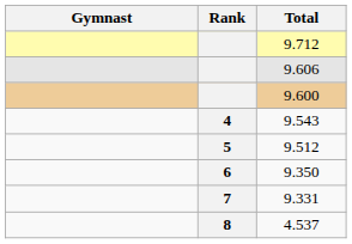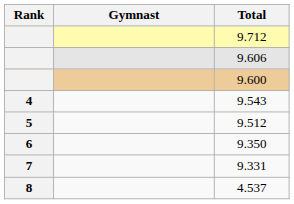 <table class="wikitable sortable" style="text-align:center; font-size:95%">
 <tr>
+<th scope="col" style="width:50px;">Rank</th>
 <th scope="col" style="width:180px;">Gymnast</th>
-<th scope="col" style="width:50px;">Rank</th>
 <th scope="col" style="width:80px;">Total</th>
 </tr>
 <tr style="background:#fffcaf;">
+<th scope=row style="text-align:center"></th>
 <td style="text-align:left;"></td>
-<th scope=row style="text-align:center"></th>
 <td>9.712</td>
 </tr>
 <tr style="background:#e5e5e5;">
+<th scope=row style="text-align:center"></th>
 <td style="text-align:left;"></td>
-<th scope=row style="text-align:center"></th>
 <td>9.606</td>
 </tr>
 <tr style="background:#ec9;">
+<th scope=row style="text-align:center"></th>
 <td style="text-align:left;"></td>
-<th scope=row style="text-align:center"></th>
 <td>9.600</td>
 </tr>
 <tr>
+<th scope=row style="text-align:center">4</th>
 <td style="text-align:left;"></td>
-<th scope=row style="text-align:center">4</th>
 <td>9.543</td>
 </tr>
 <tr>
+<th scope=row style="text-align:center">5</th>
 <td style="text-align:left;"></td>
-<th scope=row style="text-align:center">5</th>
 <td>9.512</td>
 </tr>
 <tr>
+<th scope=row style="text-align:center">6</th>
 <td style="text-align:left;"></td>
-<th scope=row style="text-align:center">6</th>
 <td>9.350</td>
 </tr>
 <tr>
+<th scope=row style="text-align:center">7</th>
 <td style="text-align:left;"></td>
-<th scope=row style="text-align:center">7</th>
 <td>9.331</td>
 </tr>
 <tr>
+<th scope=row style="text-align:center">8</th>
 <td style="text-align:left;"></td>
-<th scope=row style="text-align:center">8</th>
 <td>4.537</td>
 </tr>
 </table>
